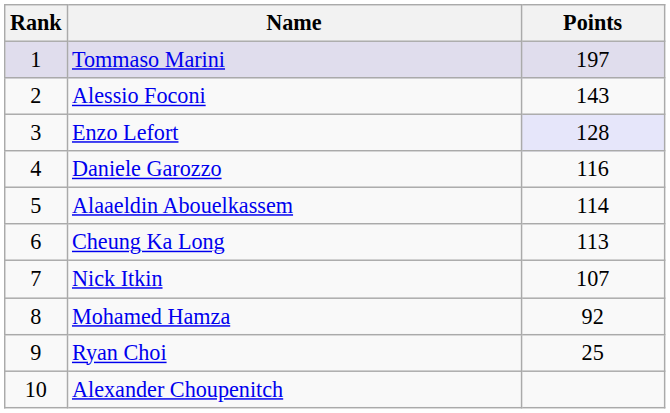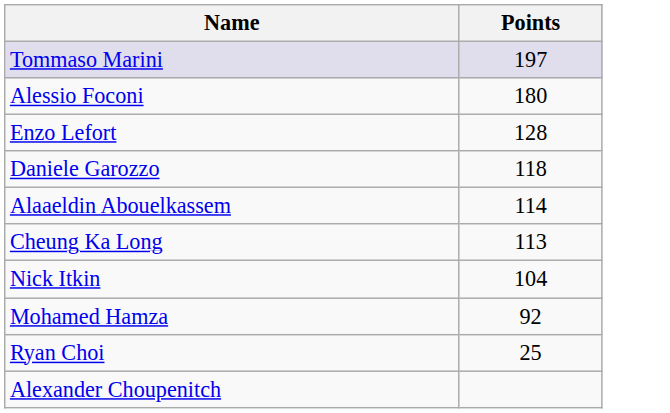 <table class="wikitable" style="font-size:95%">
 <tr>
-<th scope="col">Rank</th>
 <th scope="col" style="width:20em">Name</th>
 <th scope="col" style="width:6em">Points</th>
 </tr>
 <tr bgcolor="#E0DDED" align="center">
-<td>1</td>
 <td align="left"> <a href='#'>Tommaso Marini</a></td>
 <td>197</td>
 </tr>
 <tr align="center">
-<td>2</td>
 <td align="left"> <a href='#'>Alessio Foconi</a></td>
-<td>143</td>
+<td>180</td>
 </tr>
 <tr align="center">
-<td>3</td>
 <td align="left"> <a href='#'>Enzo Lefort</a></td>
-<td style="background: lavender;">128</td>
+<td>128</td>
 </tr>
 <tr align="center">
-<td>4</td>
 <td align="left"> <a href='#'>Daniele Garozzo</a></td>
-<td>116</td>
+<td>118</td>
 </tr>
 <tr align="center">
-<td>5</td>
 <td align="left"> <a href='#'>Alaaeldin Abouelkassem</a></td>
 <td>114</td>
 </tr>
 <tr align="center">
-<td>6</td>
 <td align="left"> <a href='#'>Cheung Ka Long</a></td>
 <td>113</td>
 </tr>
 <tr align="center">
-<td>7</td>
 <td align="left"> <a href='#'>Nick Itkin</a></td>
-<td>107</td>
+<td>104</td>
 </tr>
 <tr align="center">
-<td>8</td>
 <td align="left"> <a href='#'>Mohamed Hamza</a></td>
 <td>92</td>
 </tr>
 <tr align="center">
-<td>9</td>
 <td align="left"> <a href='#'>Ryan Choi</a></td>
 <td>25</td>
 </tr>
 <tr align="center">
-<td>10</td>
 <td align="left"> <a href='#'>Alexander Choupenitch</a></td>
 <td></td>
 </tr>
 </table>
